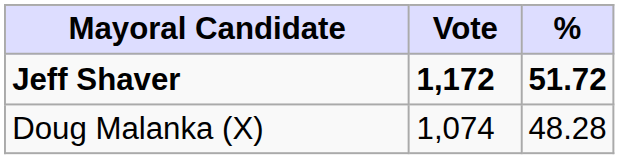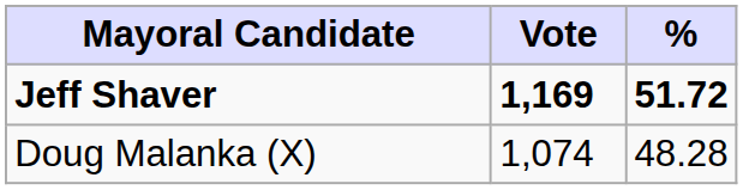 <table class="wikitable">
 <tr>
 <th style="background:#ddf; width:200px;">Mayoral Candidate</th>
 <th style="background:#ddf; width:50px;">Vote</th>
 <th style="background:#ddf; width:30px;">%</th>
 </tr>
 <tr>
 <td><strong>Jeff Shaver</strong></td>
-<td><strong>1,172</strong></td>
+<td><strong>1,169</strong></td>
 <td><strong>51.72</strong></td>
 </tr>
 <tr>
 <td>Doug Malanka (X)</td>
 <td>1,074</td>
 <td>48.28</td>
 </tr>
 </table>
